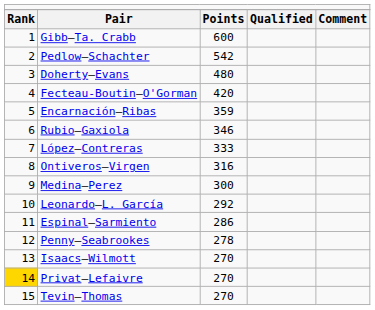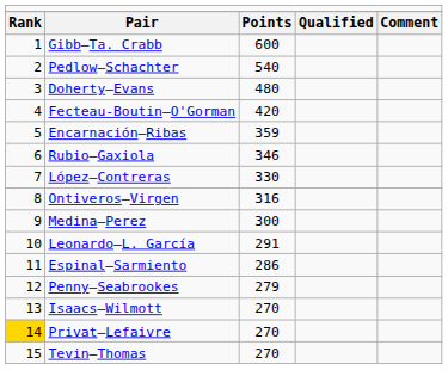 <table class="wikitable">
 <tr>
 <td colspan=5 align="center"></td>
 </tr>
 <tr>
 </tr>
 <tr style="font-size:10pt;font-weight:bold">
 <th>Rank</th>
 <th>Pair</th>
 <th>Points</th>
 <th>Qualified</th>
 <th>Comment</th>
 </tr>
 <tr>
 <td align=right>1</td>
 <td> <a href='#'>Gibb</a>–<a href='#'>Ta. Crabb</a></td>
 <td align=center>600</td>
 <td></td>
 <td></td>
 </tr>
 <tr>
 <td align=right>2</td>
 <td> <a href='#'>Pedlow</a>–<a href='#'>Schachter</a></td>
-<td align=center>542</td>
+<td align=center>540</td>
 <td></td>
 <td></td>
 </tr>
 <tr>
 <td align=right>3</td>
 <td> <a href='#'>Doherty</a>–<a href='#'>Evans</a></td>
 <td align=center>480</td>
 <td></td>
 <td></td>
 </tr>
 <tr>
 <td align=right>4</td>
 <td> <a href='#'>Fecteau-Boutin</a>–<a href='#'>O'Gorman</a></td>
 <td align=center>420</td>
 <td></td>
 <td></td>
 </tr>
 <tr>
 <td align=right>5</td>
 <td> <a href='#'>Encarnación</a>–<a href='#'>Ribas</a></td>
 <td align=center>359</td>
 <td></td>
 <td></td>
 </tr>
 <tr>
 <td align=right>6</td>
 <td> <a href='#'>Rubio</a>–<a href='#'>Gaxiola</a></td>
 <td align=center>346</td>
 <td></td>
 <td></td>
 </tr>
 <tr>
 <td align=right>7</td>
 <td> <a href='#'>López</a>–<a href='#'>Contreras</a></td>
-<td align=center>333</td>
+<td align=center>330</td>
 <td></td>
 <td></td>
 </tr>
 <tr>
 <td align=right>8</td>
 <td> <a href='#'>Ontiveros</a>–<a href='#'>Virgen</a></td>
 <td align=center>316</td>
 <td></td>
 <td></td>
 </tr>
 <tr>
 <td align=right>9</td>
 <td> <a href='#'>Medina</a>–<a href='#'>Perez</a></td>
 <td align=center>300</td>
 <td></td>
 <td></td>
 </tr>
 <tr>
 <td align=right>10</td>
 <td> <a href='#'>Leonardo</a>–<a href='#'>L. García</a></td>
-<td align=center>292</td>
+<td align=center>291</td>
 <td></td>
 <td></td>
 </tr>
 <tr>
 <td align=right>11</td>
 <td> <a href='#'>Espinal</a>–<a href='#'>Sarmiento</a></td>
 <td align=center>286</td>
 <td></td>
 <td></td>
 </tr>
 <tr>
 <td align=right>12</td>
 <td> <a href='#'>Penny</a>–<a href='#'>Seabrookes</a></td>
-<td align=center>278</td>
+<td align=center>279</td>
 <td></td>
 <td></td>
 </tr>
 <tr>
 <td align=right>13</td>
 <td> <a href='#'>Isaacs</a>–<a href='#'>Wilmott</a></td>
 <td align=center>270</td>
 <td></td>
 <td></td>
 </tr>
 <tr>
 <td align=right style="background: gold;">14</td>
 <td> <a href='#'>Privat</a>–<a href='#'>Lefaivre</a></td>
 <td align=center>270</td>
 <td></td>
 <td></td>
 </tr>
 <tr>
 <td align=right>15</td>
 <td> <a href='#'>Tevin</a>–<a href='#'>Thomas</a></td>
 <td align=center>270</td>
 <td></td>
 <td></td>
 </tr>
 </table>
